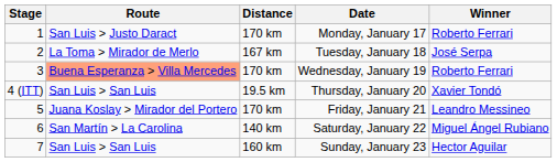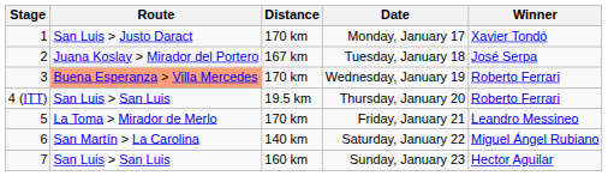 <table class="wikitable">
 <tr>
 <th>Stage</th>
 <th>Route</th>
 <th>Distance</th>
 <th>Date</th>
 <th>Winner</th>
 </tr>
 <tr>
 <td align=right>1</td>
 <td><a href='#'>San Luis</a>  > <a href='#'>Justo Daract</a> </td>
 <td>170 km</td>
 <td align=right>Monday, January 17</td>
-<td><a href='#'>Roberto Ferrari</a></td>
+<td><a href='#'>Xavier Tondó</a></td>
 </tr>
 <tr>
 <td align=right>2</td>
-<td><a href='#'>La Toma</a>  > <a href='#'>Mirador de Merlo</a> </td>
+<td><a href='#'>Juana Koslay</a>  > <a href='#'>Mirador del Portero</a> </td>
 <td>167 km</td>
 <td align=right>Tuesday, January 18</td>
 <td><a href='#'>José Serpa</a></td>
 </tr>
 <tr>
 <td align=right>3</td>
 <td style="background: lightsalmon;"><a href='#'>Buena Esperanza</a>  > <a href='#'>Villa Mercedes</a> </td>
 <td>170 km</td>
 <td align=right>Wednesday, January 19</td>
 <td><a href='#'>Roberto Ferrari</a></td>
 </tr>
 <tr>
 <td align=right>4 (<a href='#'>ITT</a>)</td>
 <td><a href='#'>San Luis</a>  > <a href='#'>San Luis</a> </td>
 <td>19.5 km</td>
 <td align=right>Thursday, January 20</td>
-<td><a href='#'>Xavier Tondó</a></td>
+<td><a href='#'>Roberto Ferrari</a></td>
 </tr>
 <tr>
 <td align=right>5</td>
-<td><a href='#'>Juana Koslay</a>  > <a href='#'>Mirador del Portero</a> </td>
+<td><a href='#'>La Toma</a>  > <a href='#'>Mirador de Merlo</a> </td>
 <td>170 km</td>
 <td align=right>Friday, January 21</td>
 <td><a href='#'>Leandro Messineo</a></td>
 </tr>
 <tr>
 <td align=right>6</td>
 <td><a href='#'>San Martín</a>  > <a href='#'>La Carolina</a> </td>
 <td>140 km</td>
 <td align=right>Saturday, January 22</td>
 <td><a href='#'>Miguel Ángel Rubiano</a></td>
 </tr>
 <tr>
 <td align=right>7</td>
 <td><a href='#'>San Luis</a>  > <a href='#'>San Luis</a> </td>
 <td>160 km</td>
 <td align=right>Sunday, January 23</td>
 <td><a href='#'>Hector Aguilar</a></td>
 </tr>
 </table>
